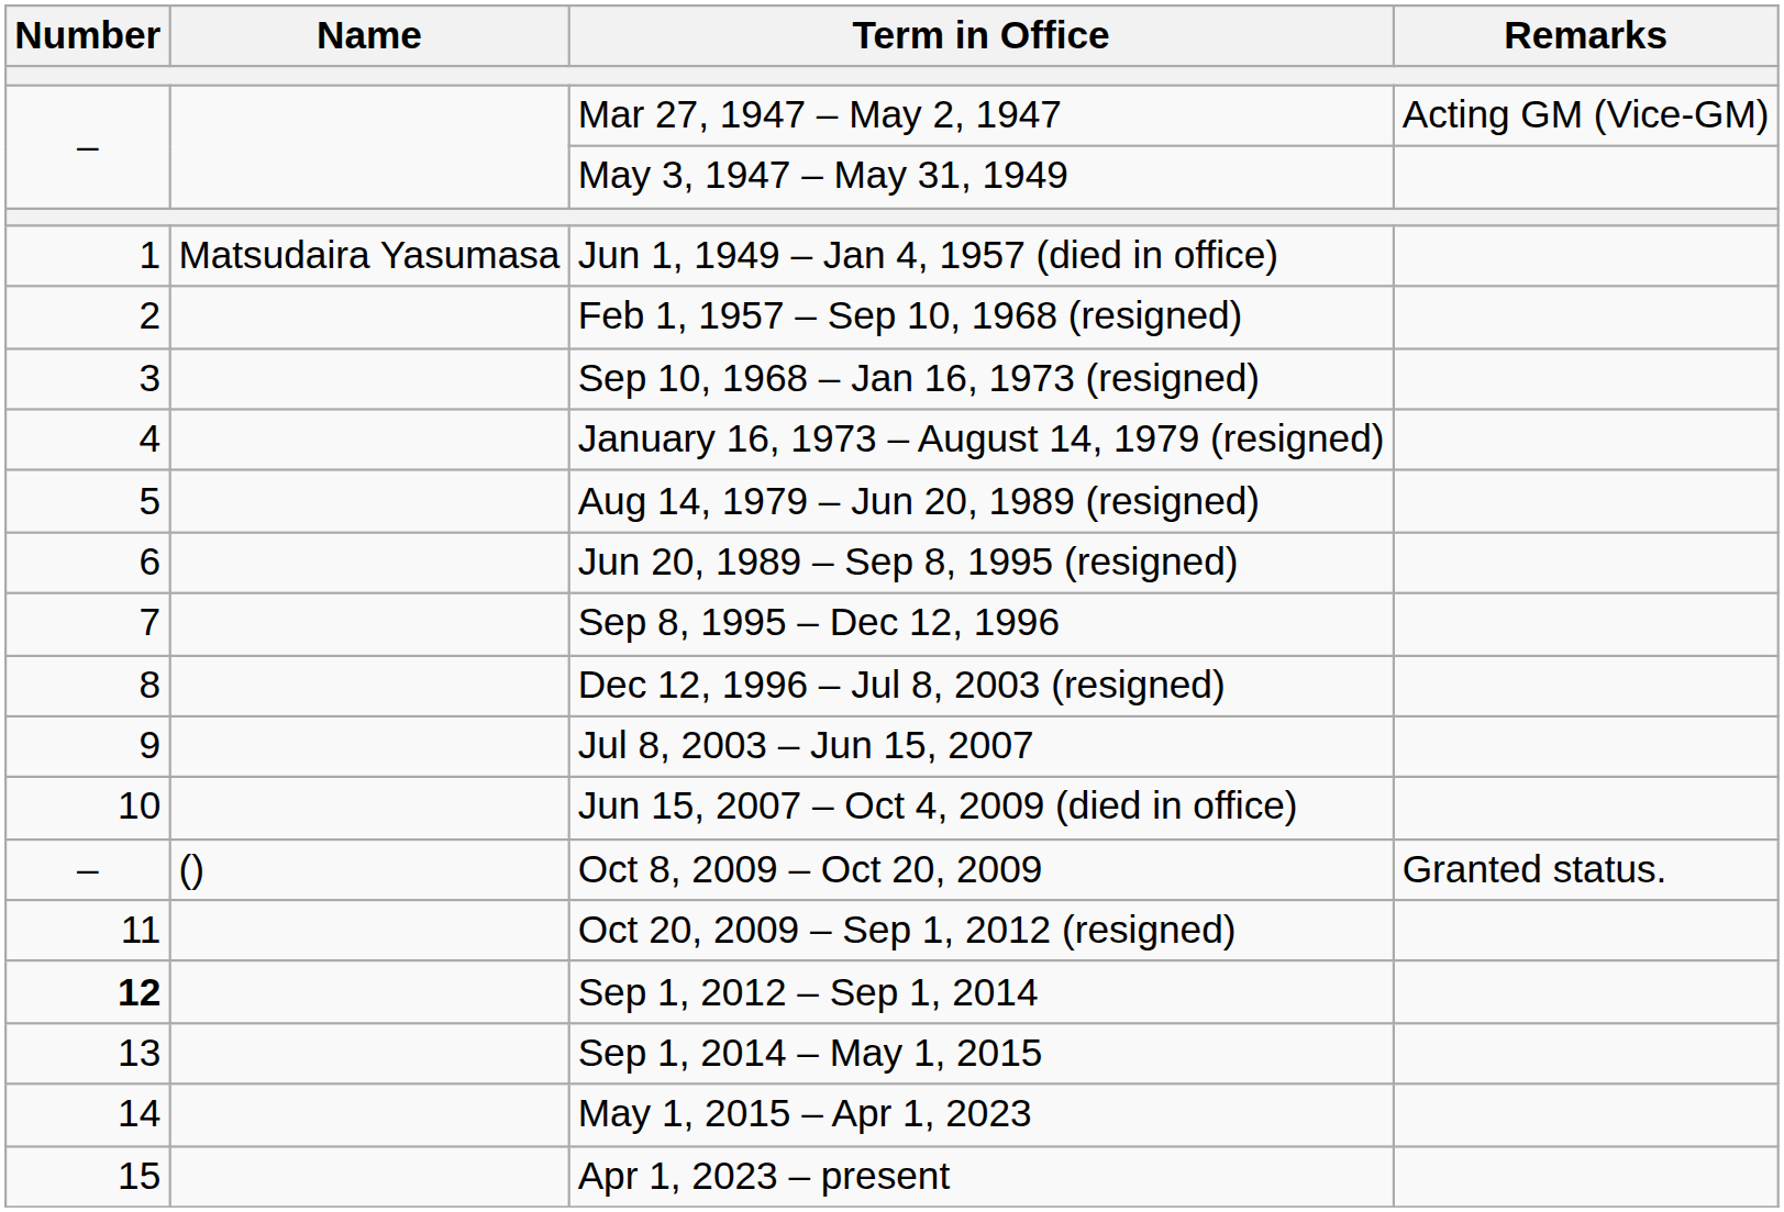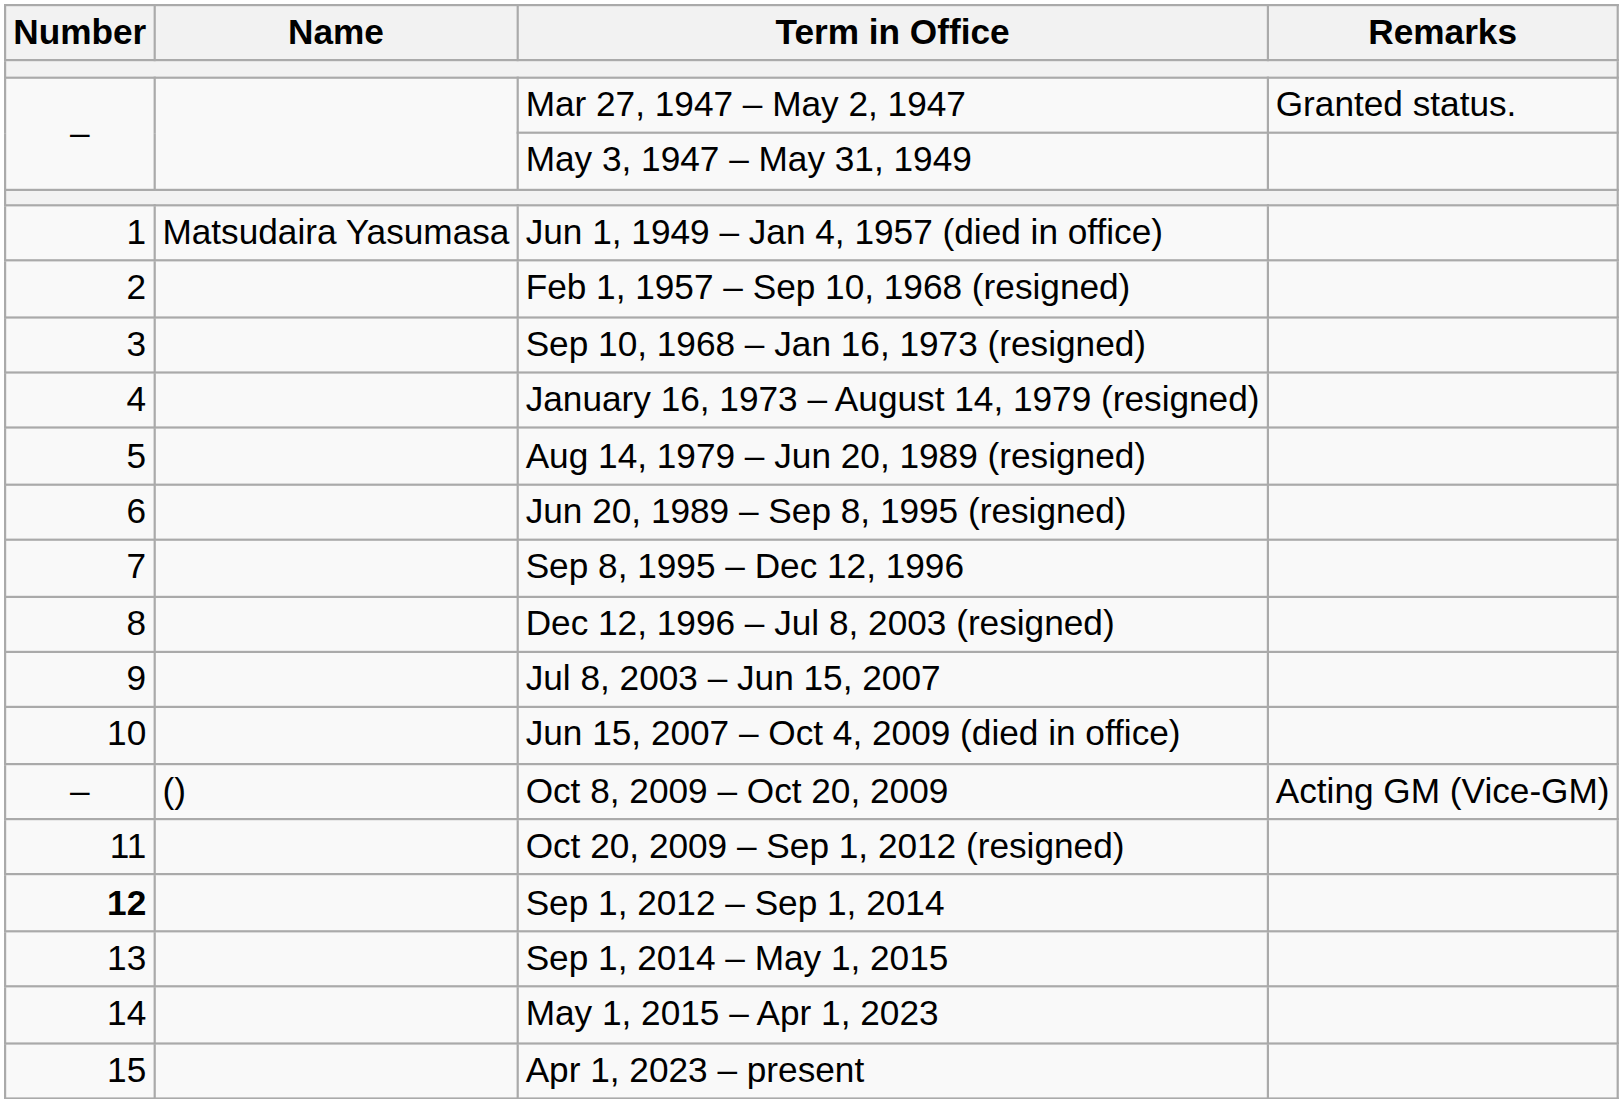 <table class="wikitable">
 <tr>
 <th>Number</th>
 <th>Name</th>
 <th>Term in Office</th>
 <th>Remarks</th>
 </tr>
 <tr>
 <th colspan="4"></th>
 </tr>
 <tr>
 <td rowspan="2" align="center">–</td>
 <td rowspan="2"></td>
 <td>Mar 27, 1947 – May 2, 1947</td>
-<td>Acting GM (Vice-GM)</td>
+<td>Granted  status.</td>
 </tr>
 <tr>
 <td>May 3, 1947 – May 31, 1949</td>
 <td></td>
 </tr>
 <tr>
 <th colspan="4"></th>
 </tr>
 <tr>
 <td align="right">1</td>
 <td>Matsudaira Yasumasa</td>
 <td>Jun 1, 1949 – Jan 4, 1957 (died in office)</td>
 <td></td>
 </tr>
 <tr>
 <td align="right">2</td>
 <td></td>
 <td>Feb 1, 1957  – Sep 10, 1968 (resigned)</td>
 <td></td>
 </tr>
 <tr>
 <td align="right">3</td>
 <td></td>
 <td>Sep 10, 1968  – Jan 16, 1973 (resigned)</td>
 <td></td>
 </tr>
 <tr>
 <td align="right">4</td>
 <td></td>
 <td>January 16, 1973 – August 14, 1979 (resigned)</td>
 <td></td>
 </tr>
 <tr>
 <td align="right">5</td>
 <td></td>
 <td>Aug 14, 1979 – Jun 20, 1989 (resigned)</td>
 <td></td>
 </tr>
 <tr>
 <td align="right">6</td>
 <td></td>
 <td>Jun 20, 1989 – Sep 8, 1995 (resigned)</td>
 <td></td>
 </tr>
 <tr>
 <td align="right">7</td>
 <td></td>
 <td>Sep 8, 1995 – Dec 12, 1996</td>
 <td></td>
 </tr>
 <tr>
 <td align="right">8</td>
 <td></td>
 <td>Dec 12, 1996 – Jul 8, 2003 (resigned)</td>
 <td></td>
 </tr>
 <tr>
 <td align="right">9</td>
 <td></td>
 <td>Jul 8, 2003 – Jun 15, 2007</td>
 <td></td>
 </tr>
 <tr>
 <td align="right">10</td>
 <td></td>
 <td>Jun 15, 2007 – Oct 4, 2009 (died in office)</td>
 <td></td>
 </tr>
 <tr>
 <td align="center">–</td>
 <td>()</td>
 <td>Oct 8, 2009 – Oct 20, 2009</td>
-<td>Granted  status.</td>
+<td>Acting GM (Vice-GM)</td>
 </tr>
 <tr>
 <td align="right">11</td>
 <td></td>
 <td>Oct 20, 2009 – Sep 1, 2012 (resigned)</td>
 <td></td>
 </tr>
 <tr>
 <td align="right"><strong>12</strong></td>
 <td></td>
 <td>Sep 1, 2012 – Sep 1, 2014</td>
 <td></td>
 </tr>
 <tr>
 <td align="right">13</td>
 <td></td>
 <td>Sep 1, 2014 – May 1, 2015</td>
 <td></td>
 </tr>
 <tr>
 <td align="right">14</td>
 <td></td>
 <td>May 1, 2015 – Apr 1, 2023</td>
 <td></td>
 </tr>
 <tr>
 <td align="right">15</td>
 <td></td>
 <td>Apr 1, 2023 – present</td>
 <td></td>
 </tr>
 </table>
